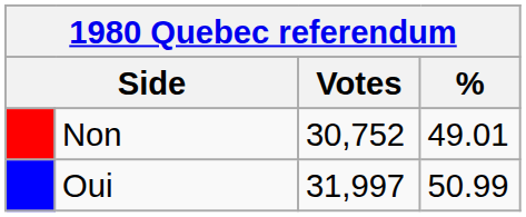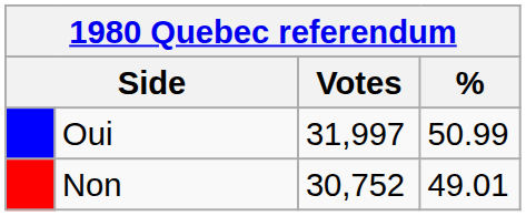 <table class="wikitable" style="font-size: 95%; clear:both">
 <tr style="background-color:#E9E9E9">
 <th colspan=4><a href='#'>1980 Quebec referendum</a></th>
 </tr>
 <tr style="background-color:#E9E9E9">
 <th colspan=2 style="width: 130px">Side</th>
 <th style="width: 50px">Votes</th>
 <th style="width: 40px">%</th>
 </tr>
 <tr>
+<td bgcolor="blue"></td>
+<td>Oui</td>
+<td>31,997</td>
+<td>50.99</td>
+</tr>
+<tr>
 <td bgcolor="red"></td>
 <td>Non</td>
 <td>30,752</td>
 <td>49.01</td>
 </tr>
-<tr>
-<td bgcolor="blue"></td>
-<td>Oui</td>
-<td>31,997</td>
-<td>50.99</td>
-</tr>
 </table>
